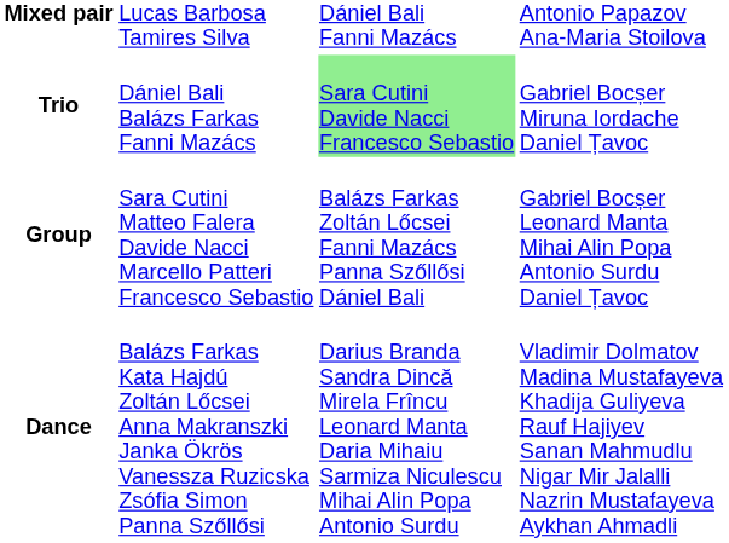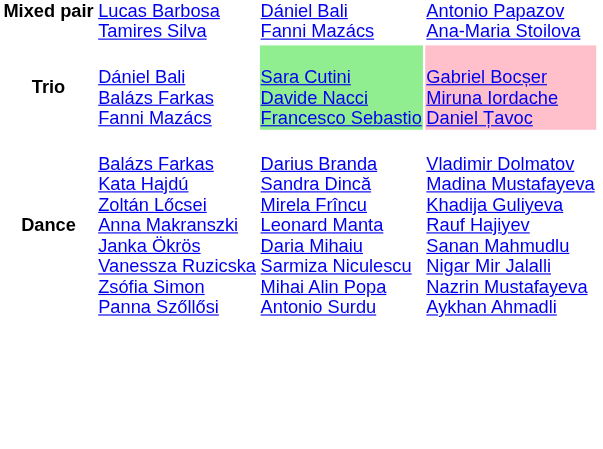 <table>
 <tr>
 <th scope="row">Mixed pair</th>
 <td><br><a href='#'>Lucas Barbosa</a><br><a href='#'>Tamires Silva</a></td>
 <td><br><a href='#'>Dániel Bali</a><br><a href='#'>Fanni Mazács</a></td>
 <td><br><a href='#'>Antonio Papazov</a><br><a href='#'>Ana-Maria Stoilova</a></td>
 </tr>
 <tr>
 <th scope="row">Trio</th>
 <td><br><a href='#'>Dániel Bali</a><br><a href='#'>Balázs Farkas</a><br><a href='#'>Fanni Mazács</a></td>
 <td style="background: lightgreen;"><br><a href='#'>Sara Cutini</a><br><a href='#'>Davide Nacci</a><br><a href='#'>Francesco Sebastio</a></td>
-<td><br><a href='#'>Gabriel Bocșer</a><br><a href='#'>Miruna Iordache</a><br><a href='#'>Daniel Țavoc</a></td>
-</tr>
-<tr>
-<th scope="row">Group</th>
-<td><br><a href='#'>Sara Cutini</a><br><a href='#'>Matteo Falera</a><br><a href='#'>Davide Nacci</a><br><a href='#'>Marcello Patteri</a><br><a href='#'>Francesco Sebastio</a></td>
-<td><br><a href='#'>Balázs Farkas</a><br><a href='#'>Zoltán Lőcsei</a><br><a href='#'>Fanni Mazács</a><br><a href='#'>Panna Szőllősi</a><br><a href='#'>Dániel Bali</a></td>
-<td><br><a href='#'>Gabriel Bocșer</a><br><a href='#'>Leonard Manta</a><br><a href='#'>Mihai Alin Popa</a><br><a href='#'>Antonio Surdu</a><br><a href='#'>Daniel Țavoc</a></td>
+<td style="background: pink;"><br><a href='#'>Gabriel Bocșer</a><br><a href='#'>Miruna Iordache</a><br><a href='#'>Daniel Țavoc</a></td>
 </tr>
 <tr>
 <th scope="row">Dance</th>
 <td><br><a href='#'>Balázs Farkas</a><br><a href='#'>Kata Hajdú</a><br><a href='#'>Zoltán Lőcsei</a><br><a href='#'>Anna Makranszki</a><br><a href='#'>Janka Ökrös</a><br><a href='#'>Vanessza Ruzicska</a><br><a href='#'>Zsófia Simon</a><br><a href='#'>Panna Szőllősi</a></td>
 <td><br><a href='#'>Darius Branda</a><br><a href='#'>Sandra Dincă</a><br><a href='#'>Mirela Frîncu</a><br><a href='#'>Leonard Manta</a><br><a href='#'>Daria Mihaiu</a><br><a href='#'>Sarmiza Niculescu</a><br><a href='#'>Mihai Alin Popa</a><br><a href='#'>Antonio Surdu</a></td>
 <td><br><a href='#'>Vladimir Dolmatov</a><br><a href='#'>Madina Mustafayeva</a><br><a href='#'>Khadija Guliyeva</a><br><a href='#'>Rauf Hajiyev</a><br><a href='#'>Sanan Mahmudlu</a><br><a href='#'>Nigar Mir Jalalli</a><br><a href='#'>Nazrin Mustafayeva</a><br><a href='#'>Aykhan Ahmadli</a></td>
 </tr>
 </table>
